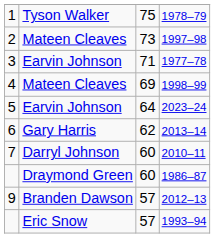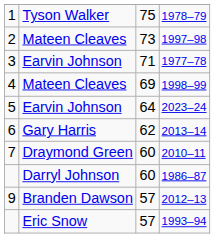 <table class="wikitable">
 <tr>
 </tr>
 <tr>
 <td>1</td>
 <td><a href='#'>Tyson Walker</a></td>
 <td>75</td>
 <td style="font-size:80%;"><a href='#'>1978–79</a></td>
 </tr>
 <tr>
 <td>2</td>
 <td><a href='#'>Mateen Cleaves</a></td>
 <td>73</td>
 <td style="font-size:80%;"><a href='#'>1997–98</a></td>
 </tr>
 <tr>
 <td>3</td>
 <td><a href='#'>Earvin Johnson</a></td>
 <td>71</td>
 <td style="font-size:80%;"><a href='#'>1977–78</a></td>
 </tr>
 <tr>
 <td>4</td>
 <td><a href='#'>Mateen Cleaves</a></td>
 <td>69</td>
 <td style="font-size:80%;"><a href='#'>1998–99</a></td>
 </tr>
 <tr>
 <td>5</td>
 <td><a href='#'>Earvin Johnson</a></td>
 <td>64</td>
 <td style="font-size:80%;"><a href='#'>2023–24</a></td>
 </tr>
 <tr>
 <td>6</td>
 <td><a href='#'>Gary Harris</a></td>
 <td>62</td>
 <td style="font-size:80%;"><a href='#'>2013–14</a></td>
 </tr>
 <tr>
 <td>7</td>
-<td><a href='#'>Darryl Johnson</a></td>
+<td><a href='#'>Draymond Green</a></td>
 <td>60</td>
 <td style="font-size:80%;"><a href='#'>2010–11</a></td>
 </tr>
 <tr>
 <td></td>
-<td><a href='#'>Draymond Green</a></td>
+<td><a href='#'>Darryl Johnson</a></td>
 <td>60</td>
 <td style="font-size:80%;"><a href='#'>1986–87</a></td>
 </tr>
 <tr>
 <td>9</td>
 <td><a href='#'>Branden Dawson</a></td>
 <td>57</td>
 <td style="font-size:80%;"><a href='#'>2012–13</a></td>
 </tr>
 <tr>
 <td></td>
 <td><a href='#'>Eric Snow</a></td>
 <td>57</td>
 <td style="font-size:80%;"><a href='#'>1993–94</a></td>
 </tr>
 </table>
